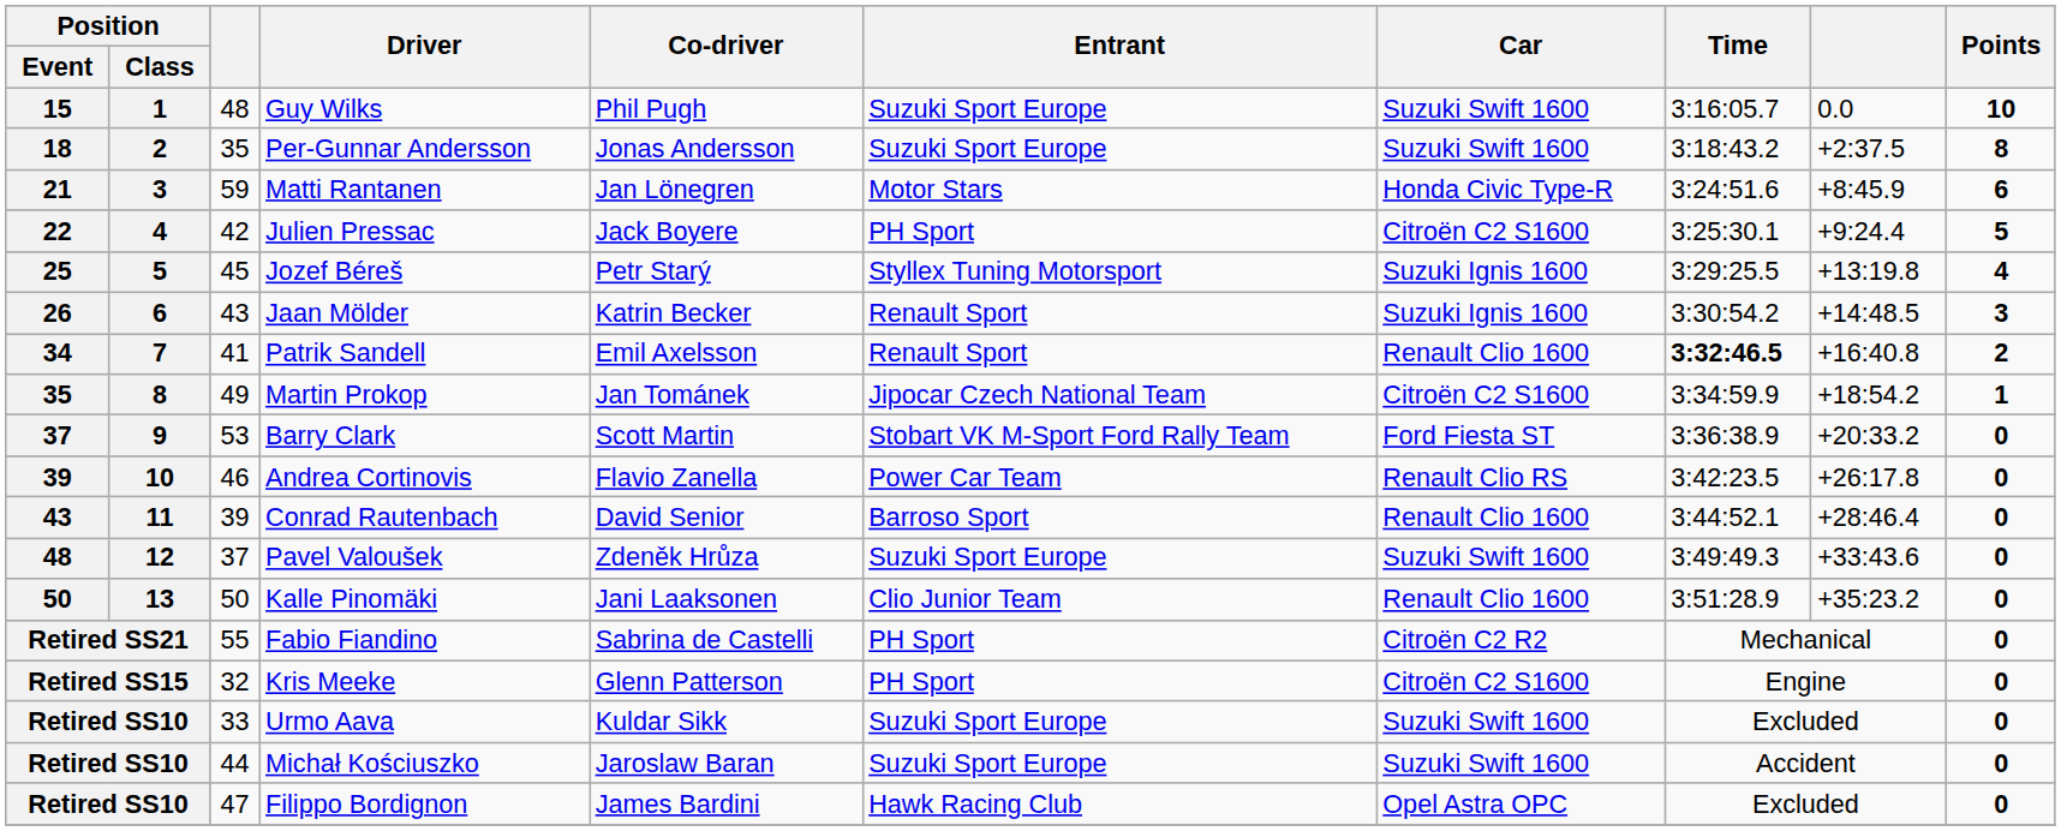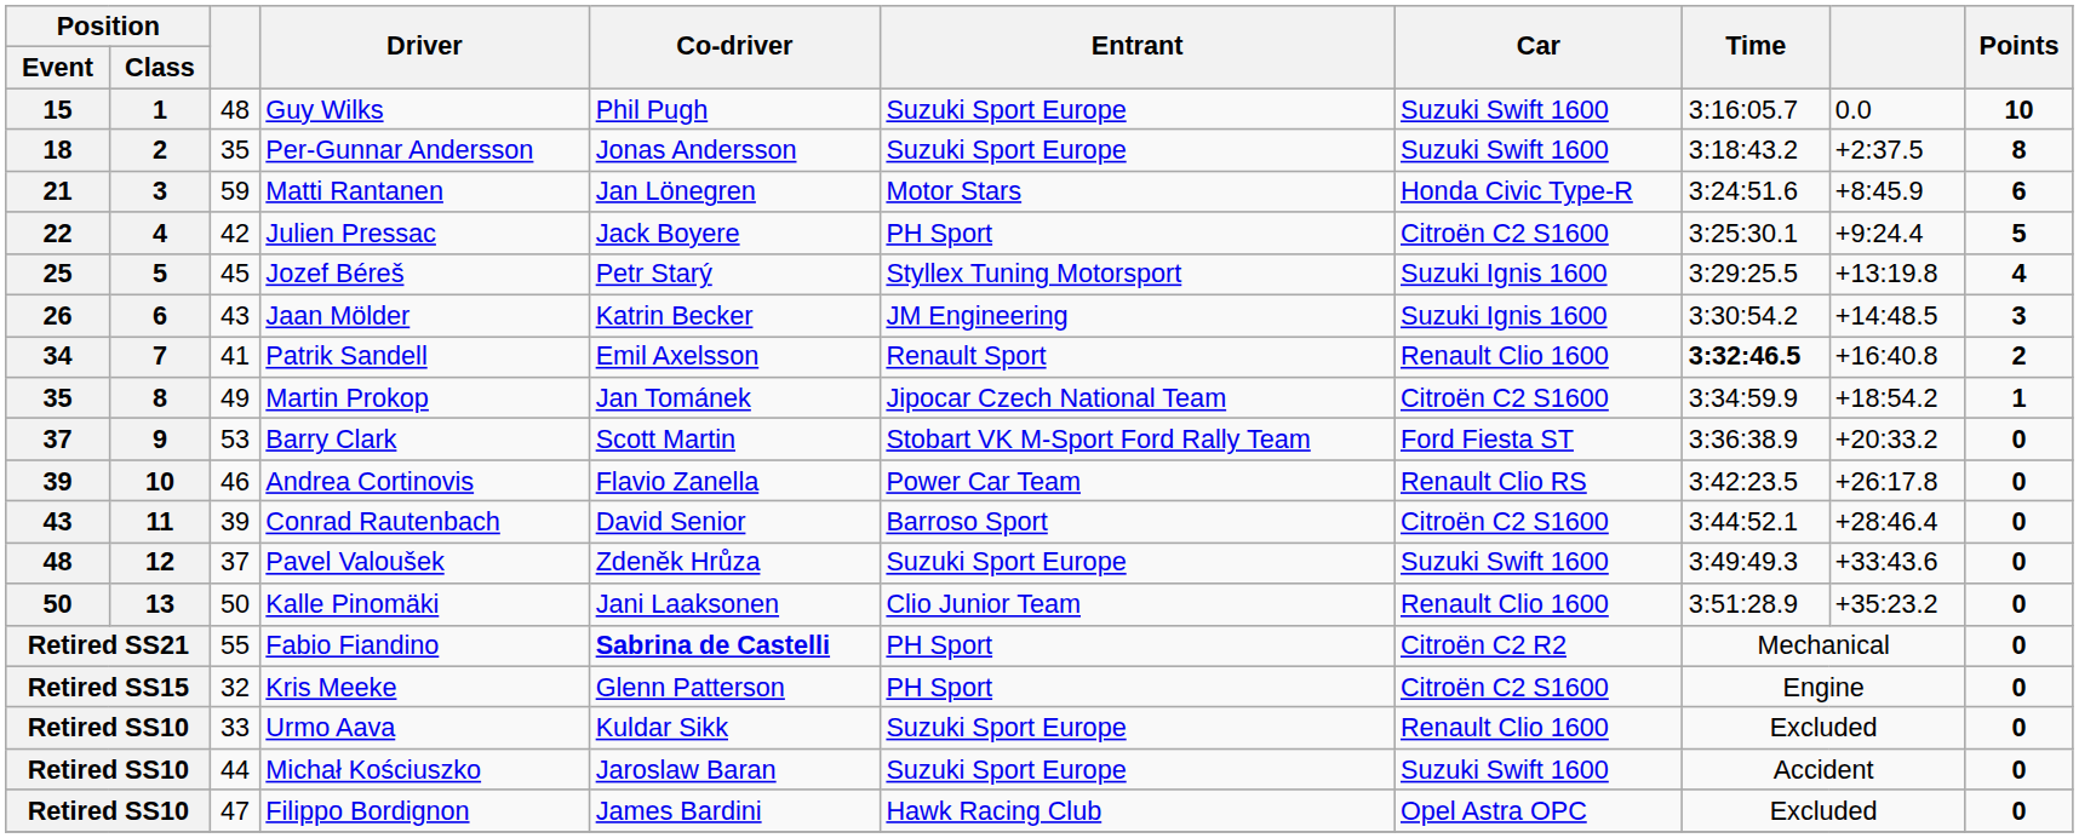 <table class="wikitable" width=85% style="font-size: 85%;">
 <tr>
 <th colspan="2">Position</th>
 <th rowspan="2"></th>
 <th rowspan="2">Driver</th>
 <th rowspan="2">Co-driver</th>
 <th rowspan="2">Entrant</th>
 <th rowspan="2">Car</th>
 <th rowspan="2">Time</th>
 <th rowspan="2"></th>
 <th rowspan="2">Points</th>
 </tr>
 <tr>
 <th>Event</th>
 <th>Class</th>
 </tr>
 <tr>
 <th>15</th>
 <th>1</th>
 <td align="center">48</td>
 <td> <a href='#'>Guy Wilks</a></td>
 <td> <a href='#'>Phil Pugh</a></td>
 <td><a href='#'>Suzuki Sport Europe</a></td>
 <td><a href='#'>Suzuki Swift 1600</a></td>
 <td>3:16:05.7</td>
 <td>0.0</td>
 <td align="center"><strong>10</strong></td>
 </tr>
 <tr>
 <th>18</th>
 <th>2</th>
 <td align="center">35</td>
 <td> <a href='#'>Per-Gunnar Andersson</a></td>
 <td> <a href='#'>Jonas Andersson</a></td>
 <td><a href='#'>Suzuki Sport Europe</a></td>
 <td><a href='#'>Suzuki Swift 1600</a></td>
 <td>3:18:43.2</td>
 <td>+2:37.5</td>
 <td align="center"><strong>8</strong></td>
 </tr>
 <tr>
 <th>21</th>
 <th>3</th>
 <td align="center">59</td>
 <td> <a href='#'>Matti Rantanen</a></td>
 <td> <a href='#'>Jan Lönegren</a></td>
 <td><a href='#'>Motor Stars</a></td>
 <td><a href='#'>Honda Civic Type-R</a></td>
 <td>3:24:51.6</td>
 <td>+8:45.9</td>
 <td align="center"><strong>6</strong></td>
 </tr>
 <tr>
 <th>22</th>
 <th>4</th>
 <td align="center">42</td>
 <td> <a href='#'>Julien Pressac</a></td>
 <td> <a href='#'>Jack Boyere</a></td>
 <td><a href='#'>PH Sport</a></td>
 <td><a href='#'>Citroën C2 S1600</a></td>
 <td>3:25:30.1</td>
 <td>+9:24.4</td>
 <td align="center"><strong>5</strong></td>
 </tr>
 <tr>
 <th>25</th>
 <th>5</th>
 <td align="center">45</td>
 <td> <a href='#'>Jozef Béreš</a></td>
 <td> <a href='#'>Petr Starý</a></td>
 <td><a href='#'>Styllex Tuning Motorsport</a></td>
 <td><a href='#'>Suzuki Ignis 1600</a></td>
 <td>3:29:25.5</td>
 <td>+13:19.8</td>
 <td align="center"><strong>4</strong></td>
 </tr>
 <tr>
 <th>26</th>
 <th>6</th>
 <td align="center">43</td>
 <td> <a href='#'>Jaan Mölder</a></td>
 <td> <a href='#'>Katrin Becker</a></td>
-<td><a href='#'>Renault Sport</a></td>
+<td><a href='#'>JM Engineering</a></td>
 <td><a href='#'>Suzuki Ignis 1600</a></td>
 <td>3:30:54.2</td>
 <td>+14:48.5</td>
 <td align="center"><strong>3</strong></td>
 </tr>
 <tr>
 <th>34</th>
 <th>7</th>
 <td align="center">41</td>
 <td> <a href='#'>Patrik Sandell</a></td>
 <td> <a href='#'>Emil Axelsson</a></td>
 <td><a href='#'>Renault Sport</a></td>
 <td><a href='#'>Renault Clio 1600</a></td>
 <td><strong>3:32:46.5</strong></td>
 <td>+16:40.8</td>
 <td align="center"><strong>2</strong></td>
 </tr>
 <tr>
 <th>35</th>
 <th>8</th>
 <td align="center">49</td>
 <td> <a href='#'>Martin Prokop</a></td>
 <td> <a href='#'>Jan Tománek</a></td>
 <td><a href='#'>Jipocar Czech National Team</a></td>
 <td><a href='#'>Citroën C2 S1600</a></td>
 <td>3:34:59.9</td>
 <td>+18:54.2</td>
 <td align="center"><strong>1</strong></td>
 </tr>
 <tr>
 <th>37</th>
 <th>9</th>
 <td align="center">53</td>
 <td> <a href='#'>Barry Clark</a></td>
 <td> <a href='#'>Scott Martin</a></td>
 <td><a href='#'>Stobart VK M-Sport Ford Rally Team</a></td>
 <td><a href='#'>Ford Fiesta ST</a></td>
 <td>3:36:38.9</td>
 <td>+20:33.2</td>
 <td align="center"><strong>0</strong></td>
 </tr>
 <tr>
 <th>39</th>
 <th>10</th>
 <td align="center">46</td>
 <td> <a href='#'>Andrea Cortinovis</a></td>
 <td> <a href='#'>Flavio Zanella</a></td>
 <td><a href='#'>Power Car Team</a></td>
 <td><a href='#'>Renault Clio RS</a></td>
 <td>3:42:23.5</td>
 <td>+26:17.8</td>
 <td align="center"><strong>0</strong></td>
 </tr>
 <tr>
 <th>43</th>
 <th>11</th>
 <td align="center">39</td>
 <td> <a href='#'>Conrad Rautenbach</a></td>
 <td> <a href='#'>David Senior</a></td>
 <td><a href='#'>Barroso Sport</a></td>
-<td><a href='#'>Renault Clio 1600</a></td>
+<td><a href='#'>Citroën C2 S1600</a></td>
 <td>3:44:52.1</td>
 <td>+28:46.4</td>
 <td align="center"><strong>0</strong></td>
 </tr>
 <tr>
 <th>48</th>
 <th>12</th>
 <td align="center">37</td>
 <td> <a href='#'>Pavel Valoušek</a></td>
 <td> <a href='#'>Zdeněk Hrůza</a></td>
 <td><a href='#'>Suzuki Sport Europe</a></td>
 <td><a href='#'>Suzuki Swift 1600</a></td>
 <td>3:49:49.3</td>
 <td>+33:43.6</td>
 <td align="center"><strong>0</strong></td>
 </tr>
 <tr>
 <th>50</th>
 <th>13</th>
 <td align="center">50</td>
 <td> <a href='#'>Kalle Pinomäki</a></td>
 <td> <a href='#'>Jani Laaksonen</a></td>
 <td><a href='#'>Clio Junior Team</a></td>
 <td><a href='#'>Renault Clio 1600</a></td>
 <td>3:51:28.9</td>
 <td>+35:23.2</td>
 <td align="center"><strong>0</strong></td>
 </tr>
 <tr>
 <th colspan="2">Retired SS21</th>
 <td align="center">55</td>
 <td> <a href='#'>Fabio Fiandino</a></td>
-<td> <a href='#'>Sabrina de Castelli</a></td>
+<td><strong> <a href='#'>Sabrina de Castelli</a></strong></td>
 <td><a href='#'>PH Sport</a></td>
 <td><a href='#'>Citroën C2 R2</a></td>
 <td colspan="2" align="center">Mechanical</td>
 <td align="center"><strong>0</strong></td>
 </tr>
 <tr>
 <th colspan="2">Retired SS15</th>
 <td align="center">32</td>
 <td> <a href='#'>Kris Meeke</a></td>
 <td> <a href='#'>Glenn Patterson</a></td>
 <td><a href='#'>PH Sport</a></td>
 <td><a href='#'>Citroën C2 S1600</a></td>
 <td colspan="2" align="center">Engine</td>
 <td align="center"><strong>0</strong></td>
 </tr>
 <tr>
 <th colspan="2">Retired SS10</th>
 <td align="center">33</td>
 <td> <a href='#'>Urmo Aava</a></td>
 <td> <a href='#'>Kuldar Sikk</a></td>
 <td><a href='#'>Suzuki Sport Europe</a></td>
-<td><a href='#'>Suzuki Swift 1600</a></td>
+<td><a href='#'>Renault Clio 1600</a></td>
 <td colspan="2" align="center">Excluded</td>
 <td align="center"><strong>0</strong></td>
 </tr>
 <tr>
 <th colspan="2">Retired SS10</th>
 <td align="center">44</td>
 <td> <a href='#'>Michał Kościuszko</a></td>
 <td> <a href='#'>Jaroslaw Baran</a></td>
 <td><a href='#'>Suzuki Sport Europe</a></td>
 <td><a href='#'>Suzuki Swift 1600</a></td>
 <td colspan="2" align="center">Accident</td>
 <td align="center"><strong>0</strong></td>
 </tr>
 <tr>
 <th colspan="2">Retired SS10</th>
 <td align="center">47</td>
 <td> <a href='#'>Filippo Bordignon</a></td>
 <td> <a href='#'>James Bardini</a></td>
 <td><a href='#'>Hawk Racing Club</a></td>
 <td><a href='#'>Opel Astra OPC</a></td>
 <td colspan="2" align="center">Excluded</td>
 <td align="center"><strong>0</strong></td>
 </tr>
 <tr>
 </tr>
 </table>
